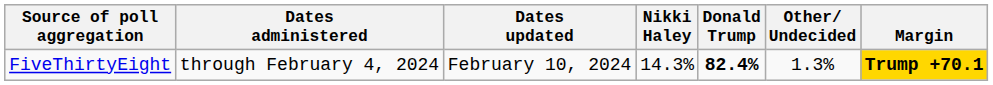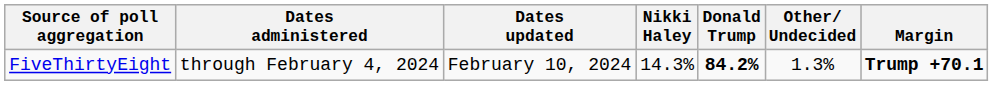 <table class="wikitable sortable mw-datatable" style="font-size:90%;text-align:center;">
 <tr valign="bottom" style="font-size:90%;">
 <th>Source of poll<br>aggregation</th>
 <th>Dates<br>administered</th>
 <th>Dates<br>updated</th>
 <th>Nikki<br>Haley</th>
 <th>Donald<br>Trump</th>
 <th>Other/<br>Undecided</th>
 <th>Margin</th>
 </tr>
 <tr>
 <td><a href='#'>FiveThirtyEight</a></td>
 <td>through February 4, 2024</td>
 <td>February 10, 2024</td>
 <td>14.3%</td>
-<td><strong>82.4%</strong></td>
+<td><strong>84.2%</strong></td>
 <td>1.3%</td>
-<td style="background: gold;"><strong>Trump +70.1</strong></td>
+<td><strong>Trump +70.1</strong></td>
 </tr>
 </table>
